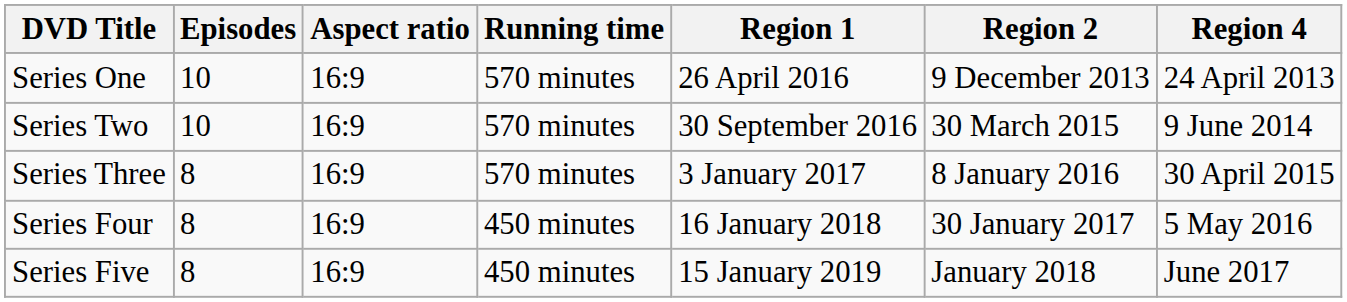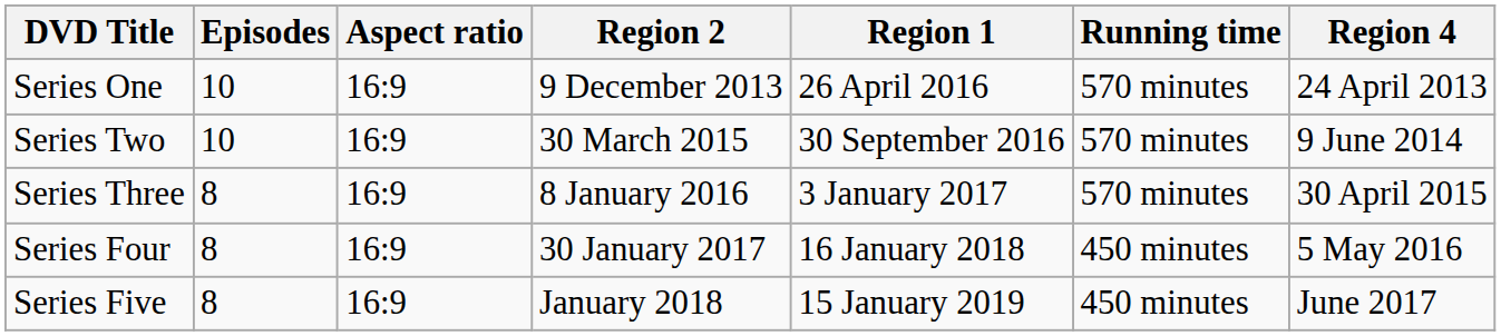 <table class= "wikitable sortable">
 <tr>
 <th>DVD Title</th>
 <th>Episodes</th>
 <th>Aspect ratio</th>
+<th>Region 2</th>
+<th>Region 1</th>
 <th>Running time</th>
-<th>Region 1</th>
-<th>Region 2</th>
 <th>Region 4</th>
 </tr>
 <tr>
 <td>Series One</td>
 <td>10</td>
 <td>16:9</td>
+<td>9 December 2013</td>
+<td>26 April 2016</td>
 <td>570 minutes</td>
-<td>26 April 2016</td>
-<td>9 December 2013</td>
 <td>24 April 2013</td>
 </tr>
 <tr>
 <td>Series Two</td>
 <td>10</td>
 <td>16:9</td>
+<td>30 March 2015</td>
+<td>30 September 2016</td>
 <td>570 minutes</td>
-<td>30 September 2016</td>
-<td>30 March 2015</td>
 <td>9 June 2014</td>
 </tr>
 <tr>
 <td>Series Three</td>
 <td>8</td>
 <td>16:9</td>
+<td>8 January 2016</td>
+<td>3 January 2017</td>
 <td>570 minutes</td>
-<td>3 January 2017</td>
-<td>8 January 2016</td>
 <td>30 April 2015</td>
 </tr>
 <tr>
 <td>Series Four</td>
 <td>8</td>
 <td>16:9</td>
+<td>30 January 2017</td>
+<td>16 January 2018</td>
 <td>450 minutes</td>
-<td>16 January 2018</td>
-<td>30 January 2017</td>
 <td>5 May 2016</td>
 </tr>
 <tr>
 <td>Series Five</td>
 <td>8</td>
 <td>16:9</td>
+<td>January 2018</td>
+<td>15 January 2019</td>
 <td>450 minutes</td>
-<td>15 January 2019</td>
-<td>January 2018</td>
 <td>June 2017</td>
 </tr>
 </table>
